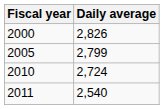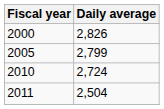 <table class="wikitable">
 <tr>
 <th>Fiscal year</th>
 <th>Daily average</th>
 </tr>
 <tr>
 <td>2000</td>
 <td>2,826</td>
 </tr>
 <tr>
 <td>2005</td>
 <td>2,799</td>
 </tr>
 <tr>
 <td>2010</td>
 <td>2,724</td>
 </tr>
 <tr>
 <td>2011</td>
-<td>2,540　</td>
+<td>2,504　</td>
 </tr>
 </table>
